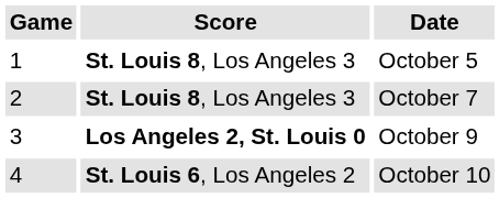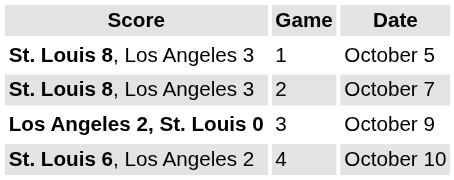 <table border="0" cellspacing="3" cellpadding="3">
 <tr style="background: #e3e3e3;">
+<th>Score</th>
 <th>Game</th>
-<th>Score</th>
 <th>Date</th>
 </tr>
 <tr>
+<td><strong>St. Louis 8</strong>, Los Angeles 3</td>
 <td>1</td>
-<td><strong>St. Louis 8</strong>, Los Angeles 3</td>
 <td>October 5</td>
 </tr>
 <tr style="background: #e3e3e3;">
+<td><strong>St. Louis 8</strong>, Los Angeles 3</td>
 <td>2</td>
-<td><strong>St. Louis 8</strong>, Los Angeles 3</td>
 <td>October 7</td>
 </tr>
 <tr>
+<td><strong>Los Angeles 2, St. Louis 0</strong></td>
 <td>3</td>
-<td><strong>Los Angeles 2, St. Louis 0</strong></td>
 <td>October 9</td>
 </tr>
 <tr style="background: #e3e3e3;">
+<td><strong>St. Louis 6</strong>, Los Angeles 2</td>
 <td>4</td>
-<td><strong>St. Louis 6</strong>, Los Angeles 2</td>
 <td>October 10</td>
 </tr>
 </table>
